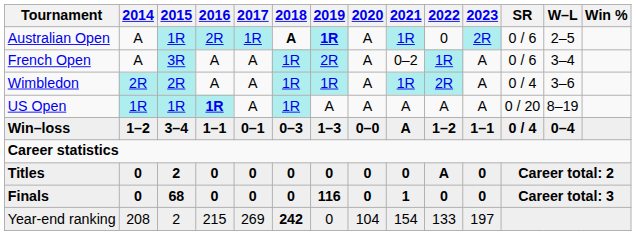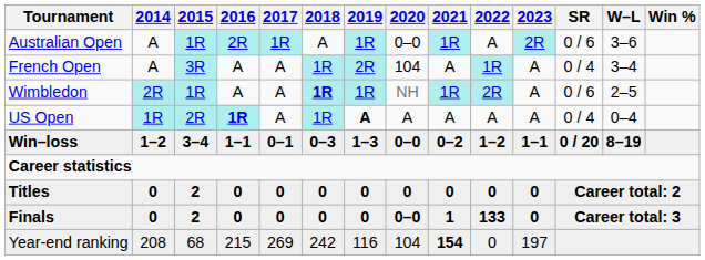 <table class=wikitable style=text-align:center>
 <tr>
 <th>Tournament</th>
 <th><a href='#'>2014</a></th>
 <th><a href='#'>2015</a></th>
 <th><a href='#'>2016</a></th>
 <th><a href='#'>2017</a></th>
 <th><a href='#'>2018</a></th>
 <th><a href='#'>2019</a></th>
 <th><a href='#'>2020</a></th>
 <th><a href='#'>2021</a></th>
 <th><a href='#'>2022</a></th>
 <th><a href='#'>2023</a></th>
 <th>SR</th>
 <th>W–L</th>
 <th>Win %</th>
 </tr>
 <tr>
 <td align=left><a href='#'>Australian Open</a></td>
 <td>A</td>
 <td style=background:#afeeee><a href='#'>1R</a></td>
 <td style=background:#afeeee><a href='#'>2R</a></td>
 <td style=background:#afeeee><a href='#'>1R</a></td>
-<td><strong>A</strong></td>
-<td style=background:#afeeee><strong><a href='#'>1R</a></strong></td>
 <td>A</td>
 <td style=background:#afeeee><a href='#'>1R</a></td>
-<td>0</td>
+<td>0–0</td>
+<td style=background:#afeeee><a href='#'>1R</a></td>
+<td>A</td>
 <td style=background:#afeeee><a href='#'>2R</a></td>
 <td>0 / 6</td>
-<td>2–5</td>
+<td>3–6</td>
 <td></td>
 </tr>
 <tr>
 <td align=left><a href='#'>French Open</a></td>
 <td>A</td>
 <td style=background:#afeeee><a href='#'>3R</a></td>
 <td>A</td>
 <td>A</td>
 <td style=background:#afeeee><a href='#'>1R</a></td>
 <td style=background:#afeeee><a href='#'>2R</a></td>
+<td>104</td>
 <td>A</td>
-<td>0–2</td>
 <td style=background:#afeeee><a href='#'>1R</a></td>
 <td>A</td>
-<td>0 / 6</td>
+<td>0 / 4</td>
 <td>3–4</td>
 <td></td>
 </tr>
 <tr>
 <td align=left><a href='#'>Wimbledon</a></td>
 <td style=background:#afeeee><a href='#'>2R</a></td>
-<td style=background:#afeeee><a href='#'>2R</a></td>
+<td style=background:#afeeee><a href='#'>1R</a></td>
 <td>A</td>
 <td>A</td>
+<td style=background:#afeeee><strong><a href='#'>1R</a></strong></td>
 <td style=background:#afeeee><a href='#'>1R</a></td>
-<td style=background:#afeeee><a href='#'>1R</a></td>
-<td>A</td>
+<td style=color:#767676>NH</td>
 <td style=background:#afeeee><a href='#'>1R</a></td>
 <td bgcolor=afeeee><a href='#'>2R</a></td>
 <td>A</td>
-<td>0 / 4</td>
-<td>3–6</td>
+<td>0 / 6</td>
+<td>2–5</td>
 <td></td>
 </tr>
 <tr>
 <td align=left><a href='#'>US Open</a></td>
 <td style=background:#afeeee><a href='#'>1R</a></td>
-<td style=background:#afeeee><a href='#'>1R</a></td>
+<td style=background:#afeeee><a href='#'>2R</a></td>
 <td style=background:#afeeee><strong><a href='#'>1R</a></strong></td>
 <td>A</td>
 <td style=background:#afeeee><a href='#'>1R</a></td>
+<td><strong>A</strong></td>
 <td>A</td>
 <td>A</td>
 <td>A</td>
 <td>A</td>
-<td>A</td>
-<td>0 / 20</td>
-<td>8–19</td>
+<td>0 / 4</td>
+<td>0–4</td>
 <td></td>
 </tr>
 <tr style=font-weight:bold;background:#efefef>
 <td style=text-align:left>Win–loss</td>
 <td>1–2</td>
 <td>3–4</td>
 <td>1–1</td>
 <td>0–1</td>
 <td>0–3</td>
 <td>1–3</td>
 <td>0–0</td>
-<td>A</td>
+<td>0–2</td>
 <td>1–2</td>
 <td>1–1</td>
-<td>0 / 4</td>
-<td>0–4</td>
+<td>0 / 20</td>
+<td>8–19</td>
 <td></td>
 </tr>
 <tr>
 <td colspan=14 align=left><strong>Career statistics</strong></td>
 </tr>
 <tr style=font-weight:bold;background:#efefef>
 <td style=text-align:left>Titles</td>
 <td>0</td>
 <td>2</td>
 <td>0</td>
 <td>0</td>
 <td>0</td>
 <td>0</td>
 <td>0</td>
 <td>0</td>
-<td>A</td>
+<td>0</td>
 <td>0</td>
 <td colspan=3>Career total: 2</td>
 </tr>
 <tr style=font-weight:bold;background:#efefef>
 <td style=text-align:left>Finals</td>
 <td>0</td>
-<td>68</td>
+<td>2</td>
 <td>0</td>
 <td>0</td>
 <td>0</td>
-<td>116</td>
 <td>0</td>
+<td>0–0</td>
 <td>1</td>
-<td>0</td>
+<td>133</td>
 <td>0</td>
 <td colspan=3>Career total: 3</td>
 </tr>
 <tr bgcolor=efefef>
 <td align=left>Year-end ranking</td>
 <td>208</td>
-<td>2</td>
+<td>68</td>
 <td>215</td>
 <td>269</td>
-<td><strong>242</strong></td>
+<td>242</td>
+<td>116</td>
+<td>104</td>
+<td><strong>154</strong></td>
 <td>0</td>
-<td>104</td>
-<td>154</td>
-<td>133</td>
 <td>197</td>
 <td colspan=3></td>
 </tr>
 </table>
